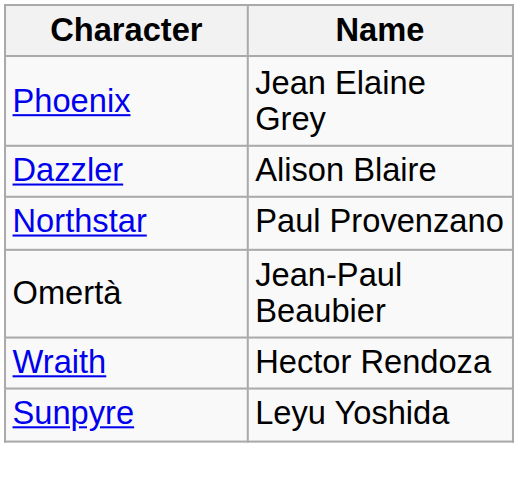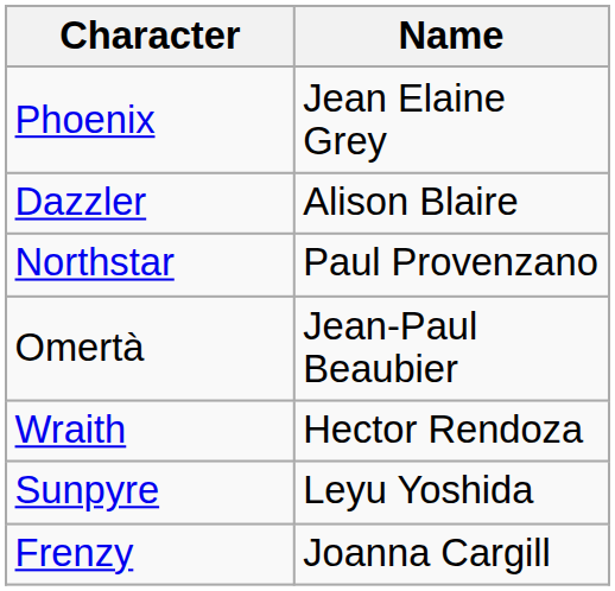 <table class="wikitable sortable " style="width:40%;">
 <tr>
 <th style="width:20%;">Character</th>
 <th style="width:20%;">Name</th>
 </tr>
 <tr>
 <td><a href='#'>Phoenix</a></td>
 <td>Jean Elaine Grey</td>
 </tr>
 <tr>
 <td><a href='#'>Dazzler</a></td>
 <td>Alison Blaire</td>
 </tr>
 <tr>
 <td><a href='#'>Northstar</a></td>
 <td>Paul Provenzano</td>
 </tr>
 <tr>
 <td>Omertà</td>
 <td>Jean-Paul Beaubier</td>
 </tr>
 <tr>
 <td><a href='#'>Wraith</a></td>
 <td>Hector Rendoza</td>
 </tr>
 <tr>
 <td><a href='#'>Sunpyre</a></td>
 <td>Leyu Yoshida</td>
 </tr>
+<tr>
+<td><a href='#'>Frenzy</a></td>
+<td>Joanna Cargill</td>
+</tr>
 </table>
